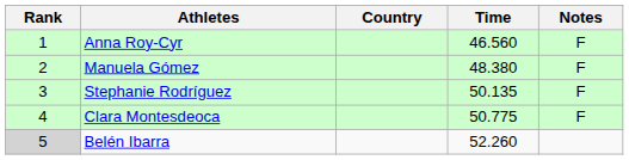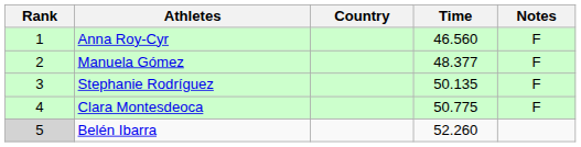 <table class="wikitable" width=50% style="text-align:center">
 <tr>
 <th>Rank</th>
 <th>Athletes</th>
 <th>Country</th>
 <th>Time</th>
 <th>Notes</th>
 </tr>
 <tr bgcolor=#ccffcc>
 <td>1</td>
 <td align=left><a href='#'>Anna Roy-Cyr</a></td>
 <td align=left></td>
 <td>46.560</td>
 <td>F</td>
 </tr>
 <tr bgcolor=#ccffcc>
 <td>2</td>
 <td align=left><a href='#'>Manuela Gómez</a></td>
 <td align=left></td>
-<td>48.380</td>
+<td>48.377</td>
 <td>F</td>
 </tr>
 <tr bgcolor=#ccffcc>
 <td>3</td>
 <td align=left><a href='#'>Stephanie Rodríguez</a></td>
 <td align=left></td>
 <td>50.135</td>
 <td>F</td>
 </tr>
 <tr bgcolor=#ccffcc>
 <td>4</td>
 <td align=left><a href='#'>Clara Montesdeoca</a></td>
 <td align=left></td>
 <td>50.775</td>
 <td>F</td>
 </tr>
 <tr>
 <td style="background: lightgrey;">5</td>
 <td align=left><a href='#'>Belén Ibarra</a></td>
 <td align=left></td>
 <td>52.260</td>
 <td></td>
 </tr>
 </table>
